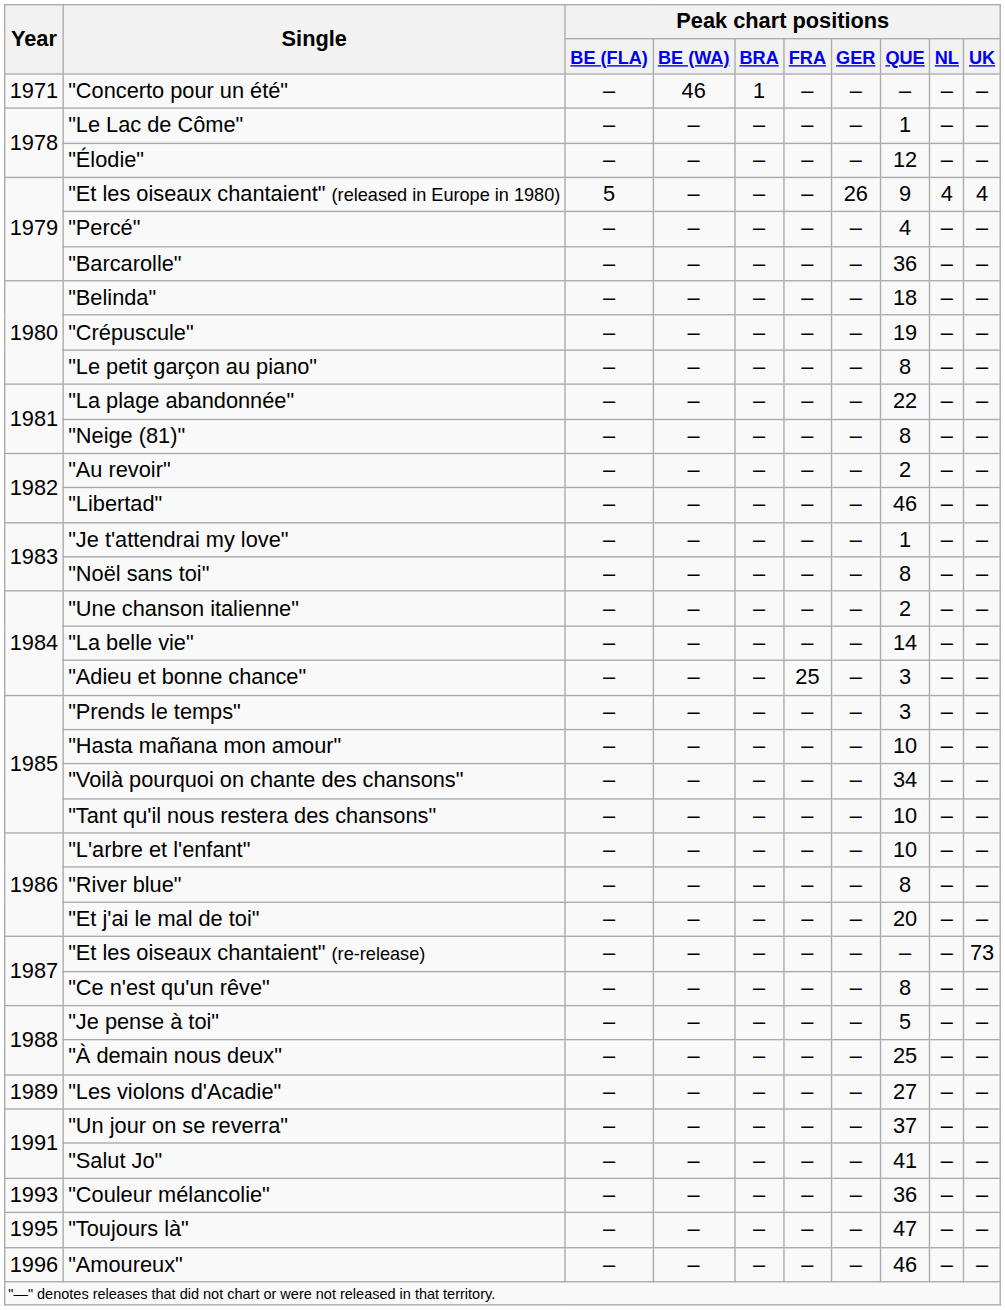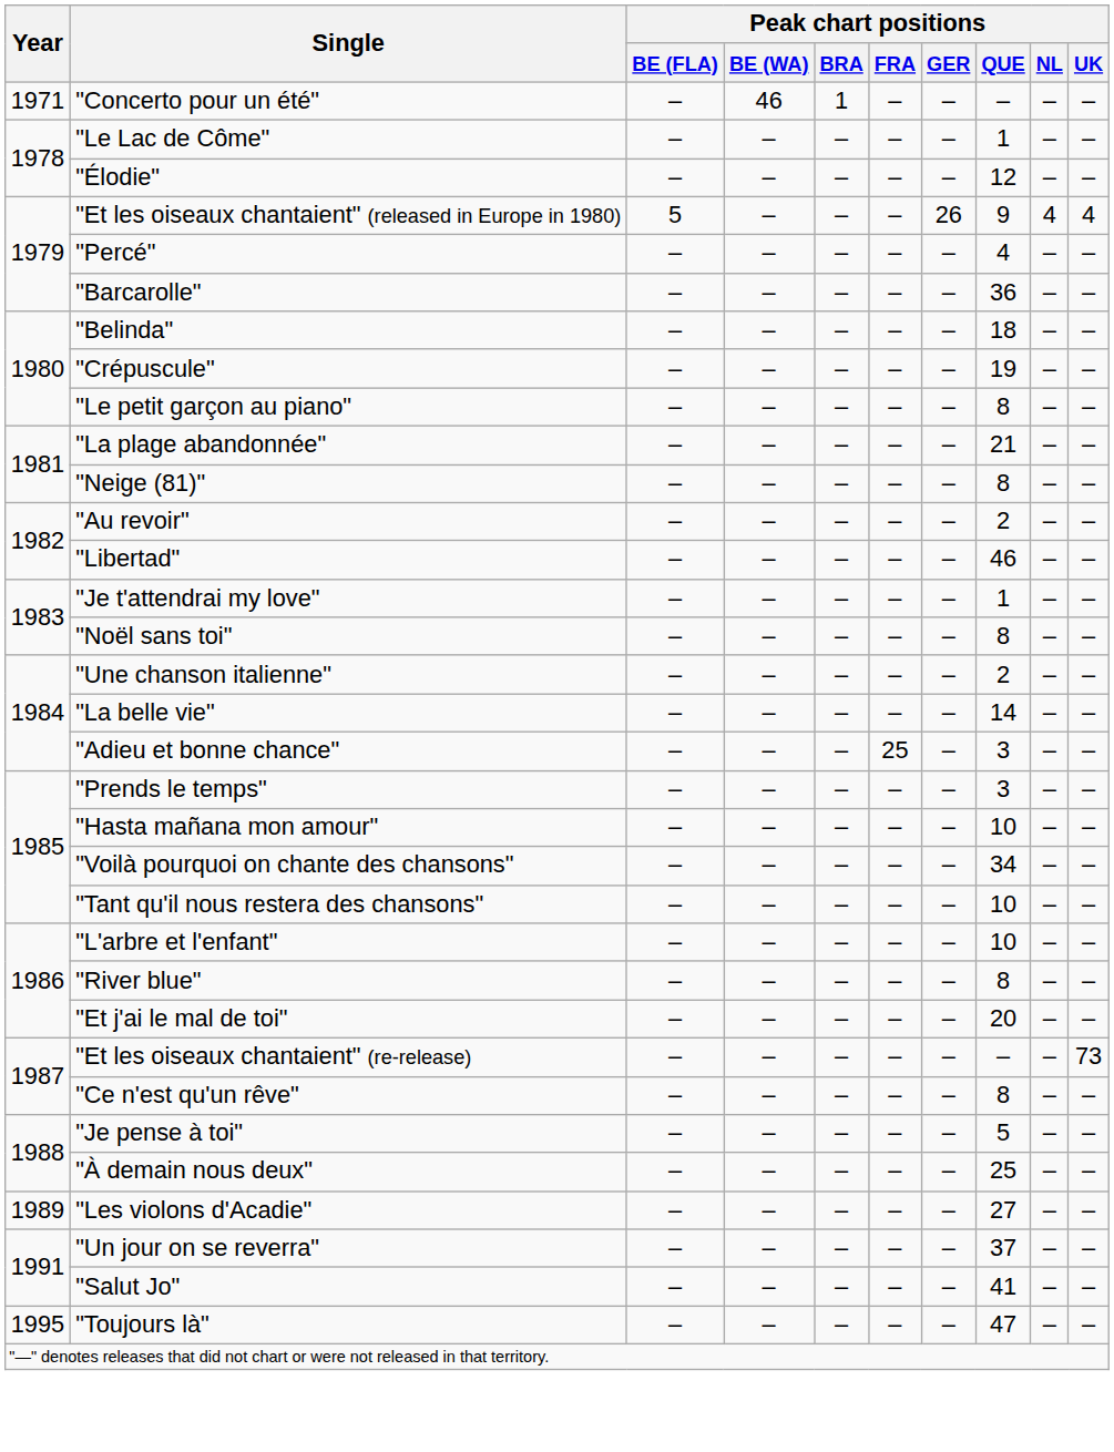 <table class="wikitable">
 <tr>
 <th rowspan="2">Year</th>
 <th rowspan="2">Single</th>
 <th colspan="8">Peak chart positions</th>
 </tr>
 <tr>
 <th><small><a href='#'>BE (FLA)</a></small><br></th>
 <th><small><a href='#'>BE (WA)</a></small><br></th>
 <th><small><a href='#'>BRA</a></small></th>
 <th><small><a href='#'>FRA</a></small><br></th>
 <th><small><a href='#'>GER</a></small><br></th>
 <th><small><a href='#'>QUE</a></small><br></th>
 <th><small><a href='#'>NL</a></small><br></th>
 <th><small><a href='#'>UK</a></small><br></th>
 </tr>
 <tr>
 <td>1971</td>
 <td>"Concerto pour un été"</td>
 <td style="text-align:center;">–</td>
 <td style="text-align:center;">46</td>
 <td style="text-align:center;">1</td>
 <td style="text-align:center;">–</td>
 <td style="text-align:center;">–</td>
 <td style="text-align:center;">–</td>
 <td style="text-align:center;">–</td>
 <td style="text-align:center;">–</td>
 </tr>
 <tr>
 <td rowspan="2">1978</td>
 <td>"Le Lac de Côme"</td>
 <td style="text-align:center;">–</td>
 <td style="text-align:center;">–</td>
 <td style="text-align:center;">–</td>
 <td style="text-align:center;">–</td>
 <td style="text-align:center;">–</td>
 <td style="text-align:center;">1</td>
 <td style="text-align:center;">–</td>
 <td style="text-align:center;">–</td>
 </tr>
 <tr>
 <td>"Élodie"</td>
 <td style="text-align:center;">–</td>
 <td style="text-align:center;">–</td>
 <td style="text-align:center;">–</td>
 <td style="text-align:center;">–</td>
 <td style="text-align:center;">–</td>
 <td style="text-align:center;">12</td>
 <td style="text-align:center;">–</td>
 <td style="text-align:center;">–</td>
 </tr>
 <tr>
 <td rowspan="3">1979</td>
 <td>"Et les oiseaux chantaient" <small>(released in Europe in 1980)</small></td>
 <td style="text-align:center;">5</td>
 <td style="text-align:center;">–</td>
 <td style="text-align:center;">–</td>
 <td style="text-align:center;">–</td>
 <td style="text-align:center;">26</td>
 <td style="text-align:center;">9</td>
 <td style="text-align:center;">4</td>
 <td style="text-align:center;">4</td>
 </tr>
 <tr>
 <td>"Percé"</td>
 <td style="text-align:center;">–</td>
 <td style="text-align:center;">–</td>
 <td style="text-align:center;">–</td>
 <td style="text-align:center;">–</td>
 <td style="text-align:center;">–</td>
 <td style="text-align:center;">4</td>
 <td style="text-align:center;">–</td>
 <td style="text-align:center;">–</td>
 </tr>
 <tr>
 <td>"Barcarolle"</td>
 <td style="text-align:center;">–</td>
 <td style="text-align:center;">–</td>
 <td style="text-align:center;">–</td>
 <td style="text-align:center;">–</td>
 <td style="text-align:center;">–</td>
 <td style="text-align:center;">36</td>
 <td style="text-align:center;">–</td>
 <td style="text-align:center;">–</td>
 </tr>
 <tr>
 <td rowspan="3">1980</td>
 <td>"Belinda"</td>
 <td style="text-align:center;">–</td>
 <td style="text-align:center;">–</td>
 <td style="text-align:center;">–</td>
 <td style="text-align:center;">–</td>
 <td style="text-align:center;">–</td>
 <td style="text-align:center;">18</td>
 <td style="text-align:center;">–</td>
 <td style="text-align:center;">–</td>
 </tr>
 <tr>
 <td>"Crépuscule"</td>
 <td style="text-align:center;">–</td>
 <td style="text-align:center;">–</td>
 <td style="text-align:center;">–</td>
 <td style="text-align:center;">–</td>
 <td style="text-align:center;">–</td>
 <td style="text-align:center;">19</td>
 <td style="text-align:center;">–</td>
 <td style="text-align:center;">–</td>
 </tr>
 <tr>
 <td>"Le petit garçon au piano"</td>
 <td style="text-align:center;">–</td>
 <td style="text-align:center;">–</td>
 <td style="text-align:center;">–</td>
 <td style="text-align:center;">–</td>
 <td style="text-align:center;">–</td>
 <td style="text-align:center;">8</td>
 <td style="text-align:center;">–</td>
 <td style="text-align:center;">–</td>
 </tr>
 <tr>
 <td rowspan="2">1981</td>
 <td>"La plage abandonnée"</td>
 <td style="text-align:center;">–</td>
 <td style="text-align:center;">–</td>
 <td style="text-align:center;">–</td>
 <td style="text-align:center;">–</td>
 <td style="text-align:center;">–</td>
-<td style="text-align:center;">22</td>
+<td style="text-align:center;">21</td>
 <td style="text-align:center;">–</td>
 <td style="text-align:center;">–</td>
 </tr>
 <tr>
 <td>"Neige (81)"</td>
 <td style="text-align:center;">–</td>
 <td style="text-align:center;">–</td>
 <td style="text-align:center;">–</td>
 <td style="text-align:center;">–</td>
 <td style="text-align:center;">–</td>
 <td style="text-align:center;">8</td>
 <td style="text-align:center;">–</td>
 <td style="text-align:center;">–</td>
 </tr>
 <tr>
 <td rowspan="2">1982</td>
 <td>"Au revoir"</td>
 <td style="text-align:center;">–</td>
 <td style="text-align:center;">–</td>
 <td style="text-align:center;">–</td>
 <td style="text-align:center;">–</td>
 <td style="text-align:center;">–</td>
 <td style="text-align:center;">2</td>
 <td style="text-align:center;">–</td>
 <td style="text-align:center;">–</td>
 </tr>
 <tr>
 <td>"Libertad"</td>
 <td style="text-align:center;">–</td>
 <td style="text-align:center;">–</td>
 <td style="text-align:center;">–</td>
 <td style="text-align:center;">–</td>
 <td style="text-align:center;">–</td>
 <td style="text-align:center;">46</td>
 <td style="text-align:center;">–</td>
 <td style="text-align:center;">–</td>
 </tr>
 <tr>
 <td rowspan="2">1983</td>
 <td>"Je t'attendrai my love"</td>
 <td style="text-align:center;">–</td>
 <td style="text-align:center;">–</td>
 <td style="text-align:center;">–</td>
 <td style="text-align:center;">–</td>
 <td style="text-align:center;">–</td>
 <td style="text-align:center;">1</td>
 <td style="text-align:center;">–</td>
 <td style="text-align:center;">–</td>
 </tr>
 <tr>
 <td>"Noël sans toi"</td>
 <td style="text-align:center;">–</td>
 <td style="text-align:center;">–</td>
 <td style="text-align:center;">–</td>
 <td style="text-align:center;">–</td>
 <td style="text-align:center;">–</td>
 <td style="text-align:center;">8</td>
 <td style="text-align:center;">–</td>
 <td style="text-align:center;">–</td>
 </tr>
 <tr>
 <td rowspan="3">1984</td>
 <td>"Une chanson italienne"</td>
 <td style="text-align:center;">–</td>
 <td style="text-align:center;">–</td>
 <td style="text-align:center;">–</td>
 <td style="text-align:center;">–</td>
 <td style="text-align:center;">–</td>
 <td style="text-align:center;">2</td>
 <td style="text-align:center;">–</td>
 <td style="text-align:center;">–</td>
 </tr>
 <tr>
 <td>"La belle vie"</td>
 <td style="text-align:center;">–</td>
 <td style="text-align:center;">–</td>
 <td style="text-align:center;">–</td>
 <td style="text-align:center;">–</td>
 <td style="text-align:center;">–</td>
 <td style="text-align:center;">14</td>
 <td style="text-align:center;">–</td>
 <td style="text-align:center;">–</td>
 </tr>
 <tr>
 <td>"Adieu et bonne chance"</td>
 <td style="text-align:center;">–</td>
 <td style="text-align:center;">–</td>
 <td style="text-align:center;">–</td>
 <td style="text-align:center;">25</td>
 <td style="text-align:center;">–</td>
 <td style="text-align:center;">3</td>
 <td style="text-align:center;">–</td>
 <td style="text-align:center;">–</td>
 </tr>
 <tr>
 <td rowspan="4">1985</td>
 <td>"Prends le temps"</td>
 <td style="text-align:center;">–</td>
 <td style="text-align:center;">–</td>
 <td style="text-align:center;">–</td>
 <td style="text-align:center;">–</td>
 <td style="text-align:center;">–</td>
 <td style="text-align:center;">3</td>
 <td style="text-align:center;">–</td>
 <td style="text-align:center;">–</td>
 </tr>
 <tr>
 <td>"Hasta mañana mon amour"</td>
 <td style="text-align:center;">–</td>
 <td style="text-align:center;">–</td>
 <td style="text-align:center;">–</td>
 <td style="text-align:center;">–</td>
 <td style="text-align:center;">–</td>
 <td style="text-align:center;">10</td>
 <td style="text-align:center;">–</td>
 <td style="text-align:center;">–</td>
 </tr>
 <tr>
 <td>"Voilà pourquoi on chante des chansons"</td>
 <td style="text-align:center;">–</td>
 <td style="text-align:center;">–</td>
 <td style="text-align:center;">–</td>
 <td style="text-align:center;">–</td>
 <td style="text-align:center;">–</td>
 <td style="text-align:center;">34</td>
 <td style="text-align:center;">–</td>
 <td style="text-align:center;">–</td>
 </tr>
 <tr>
 <td>"Tant qu'il nous restera des chansons"</td>
 <td style="text-align:center;">–</td>
 <td style="text-align:center;">–</td>
 <td style="text-align:center;">–</td>
 <td style="text-align:center;">–</td>
 <td style="text-align:center;">–</td>
 <td style="text-align:center;">10</td>
 <td style="text-align:center;">–</td>
 <td style="text-align:center;">–</td>
 </tr>
 <tr>
 <td rowspan="3">1986</td>
 <td>"L'arbre et l'enfant"</td>
 <td style="text-align:center;">–</td>
 <td style="text-align:center;">–</td>
 <td style="text-align:center;">–</td>
 <td style="text-align:center;">–</td>
 <td style="text-align:center;">–</td>
 <td style="text-align:center;">10</td>
 <td style="text-align:center;">–</td>
 <td style="text-align:center;">–</td>
 </tr>
 <tr>
 <td>"River blue"</td>
 <td style="text-align:center;">–</td>
 <td style="text-align:center;">–</td>
 <td style="text-align:center;">–</td>
 <td style="text-align:center;">–</td>
 <td style="text-align:center;">–</td>
 <td style="text-align:center;">8</td>
 <td style="text-align:center;">–</td>
 <td style="text-align:center;">–</td>
 </tr>
 <tr>
 <td>"Et j'ai le mal de toi"</td>
 <td style="text-align:center;">–</td>
 <td style="text-align:center;">–</td>
 <td style="text-align:center;">–</td>
 <td style="text-align:center;">–</td>
 <td style="text-align:center;">–</td>
 <td style="text-align:center;">20</td>
 <td style="text-align:center;">–</td>
 <td style="text-align:center;">–</td>
 </tr>
 <tr>
 <td rowspan="2">1987</td>
 <td>"Et les oiseaux chantaient" <small>(re-release)</small></td>
 <td style="text-align:center;">–</td>
 <td style="text-align:center;">–</td>
 <td style="text-align:center;">–</td>
 <td style="text-align:center;">–</td>
 <td style="text-align:center;">–</td>
 <td style="text-align:center;">–</td>
 <td style="text-align:center;">–</td>
 <td style="text-align:center;">73</td>
 </tr>
 <tr>
 <td>"Ce n'est qu'un rêve"</td>
 <td style="text-align:center;">–</td>
 <td style="text-align:center;">–</td>
 <td style="text-align:center;">–</td>
 <td style="text-align:center;">–</td>
 <td style="text-align:center;">–</td>
 <td style="text-align:center;">8</td>
 <td style="text-align:center;">–</td>
 <td style="text-align:center;">–</td>
 </tr>
 <tr>
 <td rowspan="2">1988</td>
 <td>"Je pense à toi"</td>
 <td style="text-align:center;">–</td>
 <td style="text-align:center;">–</td>
 <td style="text-align:center;">–</td>
 <td style="text-align:center;">–</td>
 <td style="text-align:center;">–</td>
 <td style="text-align:center;">5</td>
 <td style="text-align:center;">–</td>
 <td style="text-align:center;">–</td>
 </tr>
 <tr>
 <td>"À demain nous deux"</td>
 <td style="text-align:center;">–</td>
 <td style="text-align:center;">–</td>
 <td style="text-align:center;">–</td>
 <td style="text-align:center;">–</td>
 <td style="text-align:center;">–</td>
 <td style="text-align:center;">25</td>
 <td style="text-align:center;">–</td>
 <td style="text-align:center;">–</td>
 </tr>
 <tr>
 <td>1989</td>
 <td>"Les violons d'Acadie"</td>
 <td style="text-align:center;">–</td>
 <td style="text-align:center;">–</td>
 <td style="text-align:center;">–</td>
 <td style="text-align:center;">–</td>
 <td style="text-align:center;">–</td>
 <td style="text-align:center;">27</td>
 <td style="text-align:center;">–</td>
 <td style="text-align:center;">–</td>
 </tr>
 <tr>
 <td rowspan="2">1991</td>
 <td>"Un jour on se reverra"</td>
 <td style="text-align:center;">–</td>
 <td style="text-align:center;">–</td>
 <td style="text-align:center;">–</td>
 <td style="text-align:center;">–</td>
 <td style="text-align:center;">–</td>
 <td style="text-align:center;">37</td>
 <td style="text-align:center;">–</td>
 <td style="text-align:center;">–</td>
 </tr>
 <tr>
 <td>"Salut Jo"</td>
 <td style="text-align:center;">–</td>
 <td style="text-align:center;">–</td>
 <td style="text-align:center;">–</td>
 <td style="text-align:center;">–</td>
 <td style="text-align:center;">–</td>
 <td style="text-align:center;">41</td>
 <td style="text-align:center;">–</td>
 <td style="text-align:center;">–</td>
 </tr>
 <tr>
-<td>1993</td>
-<td>"Couleur mélancolie"</td>
-<td style="text-align:center;">–</td>
-<td style="text-align:center;">–</td>
-<td style="text-align:center;">–</td>
-<td style="text-align:center;">–</td>
-<td style="text-align:center;">–</td>
-<td style="text-align:center;">36</td>
-<td style="text-align:center;">–</td>
-<td style="text-align:center;">–</td>
-</tr>
-<tr>
 <td>1995</td>
 <td>"Toujours là"</td>
 <td style="text-align:center;">–</td>
 <td style="text-align:center;">–</td>
 <td style="text-align:center;">–</td>
 <td style="text-align:center;">–</td>
 <td style="text-align:center;">–</td>
 <td style="text-align:center;">47</td>
 <td style="text-align:center;">–</td>
 <td style="text-align:center;">–</td>
 </tr>
 <tr>
-<td>1996</td>
-<td>"Amoureux"</td>
-<td style="text-align:center;">–</td>
-<td style="text-align:center;">–</td>
-<td style="text-align:center;">–</td>
-<td style="text-align:center;">–</td>
-<td style="text-align:center;">–</td>
-<td style="text-align:center;">46</td>
-<td style="text-align:center;">–</td>
-<td style="text-align:center;">–</td>
-</tr>
-<tr>
 <td colspan="10" style="font-size:8pt">"—" denotes releases that did not chart or were not released in that territory.</td>
 </tr>
 </table>
